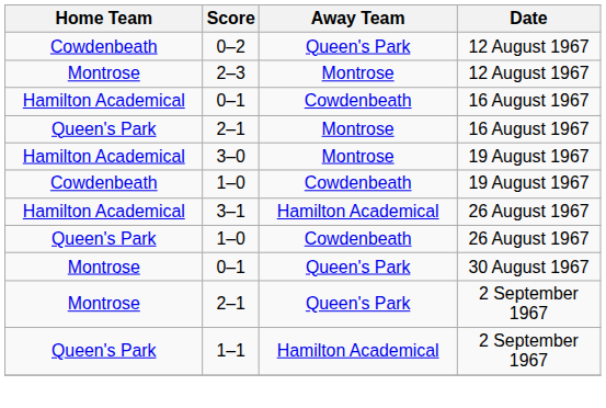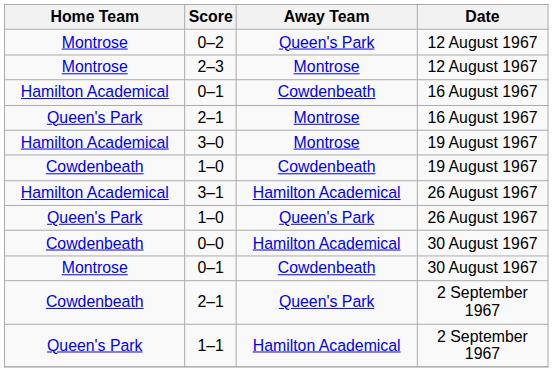 <table class="wikitable" style="text-align:center;">
 <tr>
 <th width=175>Home Team</th>
 <th width=20>Score</th>
 <th width=175>Away Team</th>
 <th width= 125>Date</th>
 </tr>
 <tr>
-<td><a href='#'>Cowdenbeath</a></td>
+<td><a href='#'>Montrose</a></td>
 <td>0–2</td>
 <td><a href='#'>Queen's Park</a></td>
 <td>12 August 1967</td>
 </tr>
 <tr>
 <td><a href='#'>Montrose</a></td>
 <td>2–3</td>
 <td><a href='#'>Montrose</a></td>
 <td>12 August 1967</td>
 </tr>
 <tr>
 <td><a href='#'>Hamilton Academical</a></td>
 <td>0–1</td>
 <td><a href='#'>Cowdenbeath</a></td>
 <td>16 August 1967</td>
 </tr>
 <tr>
 <td><a href='#'>Queen's Park</a></td>
 <td>2–1</td>
 <td><a href='#'>Montrose</a></td>
 <td>16 August 1967</td>
 </tr>
 <tr>
 <td><a href='#'>Hamilton Academical</a></td>
 <td>3–0</td>
 <td><a href='#'>Montrose</a></td>
 <td>19 August 1967</td>
 </tr>
 <tr>
 <td><a href='#'>Cowdenbeath</a></td>
 <td>1–0</td>
 <td><a href='#'>Cowdenbeath</a></td>
 <td>19 August 1967</td>
 </tr>
 <tr>
 <td><a href='#'>Hamilton Academical</a></td>
 <td>3–1</td>
 <td><a href='#'>Hamilton Academical</a></td>
 <td>26 August 1967</td>
 </tr>
 <tr>
 <td><a href='#'>Queen's Park</a></td>
 <td>1–0</td>
+<td><a href='#'>Queen's Park</a></td>
+<td>26 August 1967</td>
+</tr>
+<tr>
 <td><a href='#'>Cowdenbeath</a></td>
-<td>26 August 1967</td>
+<td>0–0</td>
+<td><a href='#'>Hamilton Academical</a></td>
+<td>30 August 1967</td>
 </tr>
 <tr>
 <td><a href='#'>Montrose</a></td>
 <td>0–1</td>
-<td><a href='#'>Queen's Park</a></td>
+<td><a href='#'>Cowdenbeath</a></td>
 <td>30 August 1967</td>
 </tr>
 <tr>
-<td><a href='#'>Montrose</a></td>
+<td><a href='#'>Cowdenbeath</a></td>
 <td>2–1</td>
 <td><a href='#'>Queen's Park</a></td>
 <td>2 September 1967</td>
 </tr>
 <tr>
 <td><a href='#'>Queen's Park</a></td>
 <td>1–1</td>
 <td><a href='#'>Hamilton Academical</a></td>
 <td>2 September 1967</td>
 </tr>
 <tr>
 </tr>
 </table>
